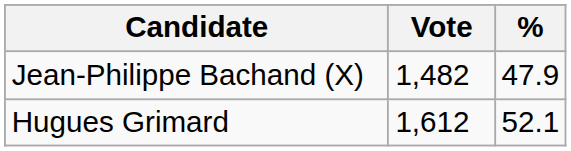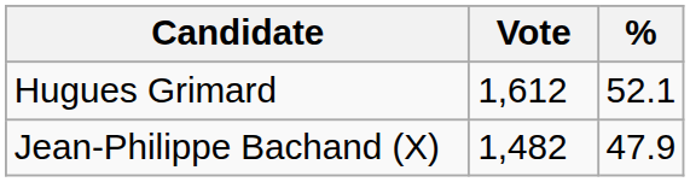 <table class="wikitable">
 <tr>
 <th bgcolor="#DDDDFF" width="200px">Candidate</th>
 <th bgcolor="#DDDDFF" width="50px">Vote</th>
 <th bgcolor="#DDDDFF" width="30px">%</th>
 </tr>
 <tr>
+<td>Hugues Grimard</td>
+<td>1,612</td>
+<td>52.1</td>
+</tr>
+<tr>
 <td>Jean-Philippe Bachand (X)</td>
 <td>1,482</td>
 <td>47.9</td>
 </tr>
-<tr>
-<td>Hugues Grimard</td>
-<td>1,612</td>
-<td>52.1</td>
-</tr>
 </table>
